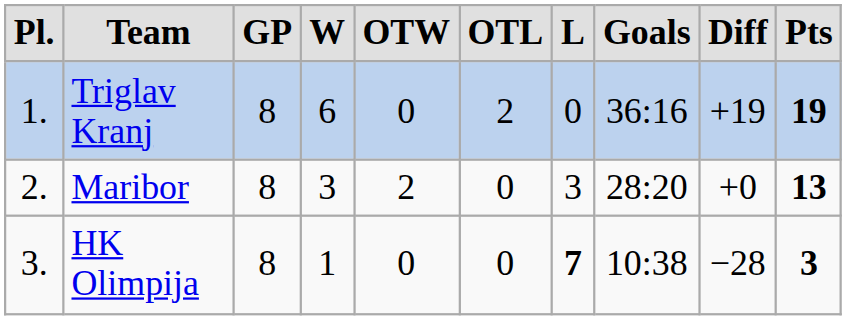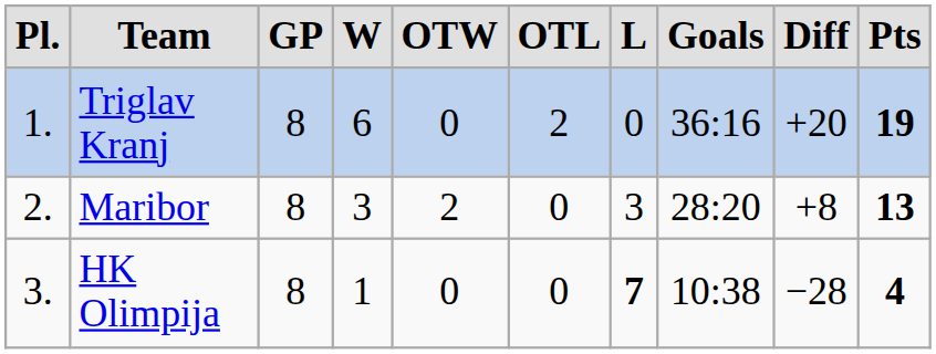 <table class="wikitable" style="width:60%; text-align: center">
 <tr style="font-weight:bold; background-color:#e0e0e0">
 <td width="5%">Pl.</td>
 <td width="20%">Team</td>
 <td width="5%">GP</td>
 <td width="5%">W</td>
 <td width="5%">OTW</td>
 <td width="5%">OTL</td>
 <td width="5%">L</td>
 <td width="5%">Goals</td>
 <td width="5%">Diff</td>
 <td width="5%">Pts</td>
 </tr>
 <tr style="background-color:#BCD2EE">
 <td>1.</td>
 <td style="text-align: left"><a href='#'>Triglav Kranj</a></td>
 <td>8</td>
 <td>6</td>
 <td>0</td>
 <td>2</td>
 <td>0</td>
 <td>36:16</td>
-<td>+19</td>
+<td>+20</td>
 <td><strong>19</strong></td>
 </tr>
 <tr>
 <td>2.</td>
 <td style="text-align: left"><a href='#'>Maribor</a></td>
 <td>8</td>
 <td>3</td>
 <td>2</td>
 <td>0</td>
 <td>3</td>
 <td>28:20</td>
-<td>+0</td>
+<td>+8</td>
 <td><strong>13</strong></td>
 </tr>
 <tr>
 <td>3.</td>
 <td style="text-align: left"><a href='#'>HK Olimpija</a></td>
 <td>8</td>
 <td>1</td>
 <td>0</td>
 <td>0</td>
 <td><strong>7</strong></td>
 <td>10:38</td>
 <td>−28</td>
-<td><strong>3</strong></td>
+<td><strong>4</strong></td>
 </tr>
 </table>
